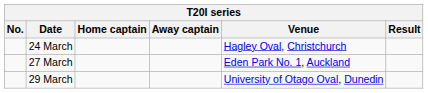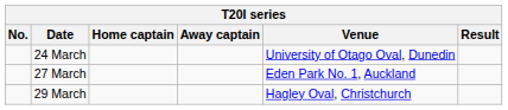 <table class="wikitable">
 <tr>
 <th colspan="9">T20I series</th>
 </tr>
 <tr>
 <th>No.</th>
 <th>Date</th>
 <th>Home captain</th>
 <th>Away captain</th>
 <th>Venue</th>
 <th>Result</th>
 </tr>
 <tr>
 <td></td>
 <td>24 March</td>
 <td></td>
 <td></td>
-<td><a href='#'>Hagley Oval</a>, <a href='#'>Christchurch</a></td>
+<td><a href='#'>University of Otago Oval</a>, <a href='#'>Dunedin</a></td>
 <td></td>
 </tr>
 <tr>
 <td></td>
 <td>27 March</td>
 <td></td>
 <td></td>
 <td><a href='#'>Eden Park No. 1</a>, <a href='#'>Auckland</a></td>
 <td></td>
 </tr>
 <tr>
 <td></td>
 <td>29 March</td>
 <td></td>
 <td></td>
-<td><a href='#'>University of Otago Oval</a>, <a href='#'>Dunedin</a></td>
+<td><a href='#'>Hagley Oval</a>, <a href='#'>Christchurch</a></td>
 <td></td>
 </tr>
 </table>
